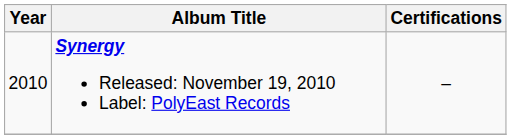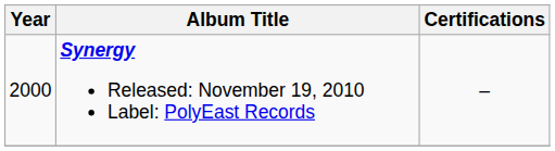 <table class="wikitable">
 <tr>
 <th align="center">Year</th>
 <th align="center" width="300">Album Title</th>
 <th align="center">Certifications</th>
 </tr>
 <tr>
-<td align="center">2010</td>
+<td align="center">2000</td>
 <td align="left"><strong><em><a href='#'>Synergy</a></em></strong><br><ul><li>Released: November 19, 2010</li><li>Label: <a href='#'>PolyEast Records</a></li></ul></td>
 <td align="center">–</td>
 </tr>
 <tr>
 </tr>
 </table>
